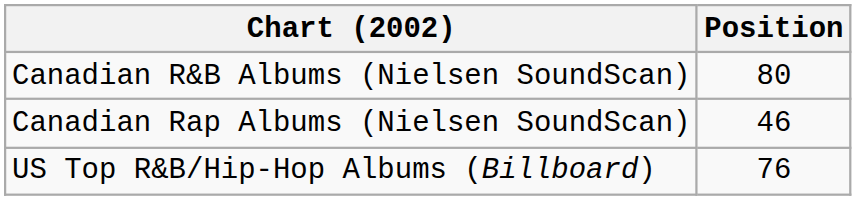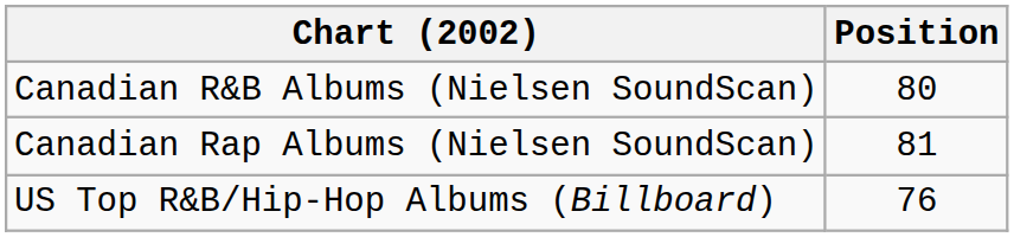 <table class="wikitable plainrowheaders">
 <tr>
 <th>Chart (2002)</th>
 <th>Position</th>
 </tr>
 <tr>
 <td>Canadian R&B Albums (Nielsen SoundScan)</td>
 <td style="text-align:center;">80</td>
 </tr>
 <tr>
 <td>Canadian Rap Albums (Nielsen SoundScan)</td>
-<td style="text-align:center;">46</td>
+<td style="text-align:center;">81</td>
 </tr>
 <tr>
 <td>US Top R&B/Hip-Hop Albums (<em>Billboard</em>)</td>
 <td style="text-align:center;">76</td>
 </tr>
 </table>
